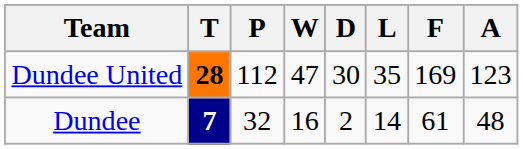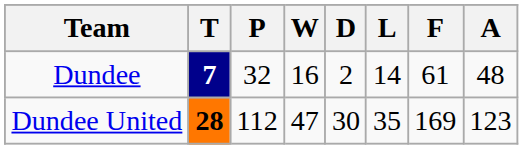 <table class="wikitable sortable" style="font-size:95%; text-align:center">
 <tr>
 <th>Team</th>
 <th>T</th>
 <th>P</th>
 <th>W</th>
 <th>D</th>
 <th>L</th>
 <th>F</th>
 <th>A</th>
 </tr>
 <tr>
+<td><a href='#'>Dundee</a></td>
+<td style="background:#00008B; text-align:center;color:white;"><strong>7</strong></td>
+<td>32</td>
+<td>16</td>
+<td>2</td>
+<td>14</td>
+<td>61</td>
+<td>48</td>
+</tr>
+<tr>
 <td><a href='#'>Dundee United</a></td>
 <td style="background:#FF7700; text-align:center;color:black;"><strong>28</strong></td>
 <td>112</td>
 <td>47</td>
 <td>30</td>
 <td>35</td>
 <td>169</td>
 <td>123</td>
 </tr>
-<tr>
-<td><a href='#'>Dundee</a></td>
-<td style="background:#00008B; text-align:center;color:white;"><strong>7</strong></td>
-<td>32</td>
-<td>16</td>
-<td>2</td>
-<td>14</td>
-<td>61</td>
-<td>48</td>
-</tr>
 </table>
